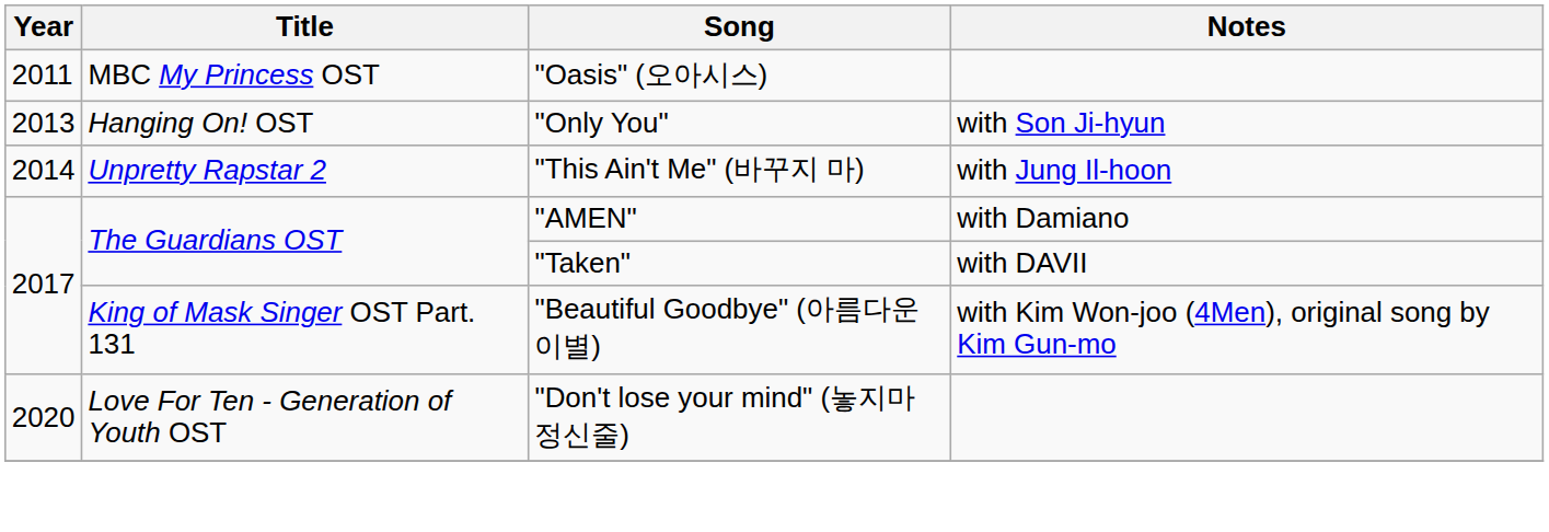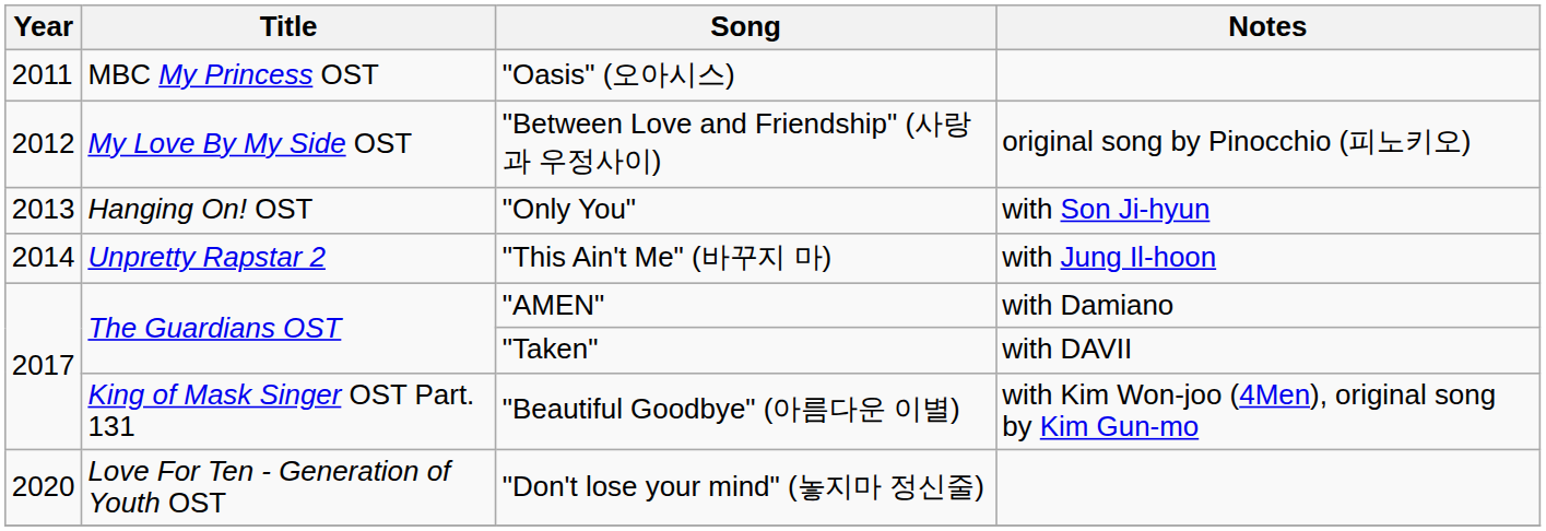 <table class="wikitable">
 <tr>
 <th>Year</th>
 <th>Title</th>
 <th>Song</th>
 <th>Notes</th>
 </tr>
 <tr>
 <td>2011</td>
 <td>MBC <em><a href='#'>My Princess</a></em> OST</td>
 <td>"Oasis" (오아시스)</td>
 <td></td>
+</tr>
+<tr>
+<td>2012</td>
+<td><em><a href='#'>My Love By My Side</a></em> OST</td>
+<td>"Between Love and Friendship" (사랑과 우정사이)</td>
+<td>original song by Pinocchio (피노키오)</td>
 </tr>
 <tr>
 <td>2013</td>
 <td><em>Hanging On!</em> OST</td>
 <td>"Only You"</td>
 <td>with <a href='#'>Son Ji-hyun</a></td>
 </tr>
 <tr>
 <td>2014</td>
 <td><em><a href='#'>Unpretty Rapstar 2</a></em></td>
 <td>"This Ain't Me" (바꾸지 마)</td>
 <td>with <a href='#'>Jung Il-hoon</a></td>
 </tr>
 <tr>
 <td rowspan="3">2017</td>
 <td rowspan="2"><em><a href='#'>The Guardians OST</a></em></td>
 <td>"AMEN"</td>
 <td>with Damiano</td>
 </tr>
 <tr>
 <td>"Taken"</td>
 <td>with DAVII</td>
 </tr>
 <tr>
 <td><em><a href='#'>King of Mask Singer</a></em> OST Part. 131</td>
 <td>"Beautiful Goodbye" (아름다운 이별)</td>
 <td>with Kim Won-joo (<a href='#'>4Men</a>), original song by <a href='#'>Kim Gun-mo</a></td>
 </tr>
 <tr>
 <td>2020</td>
 <td><em>Love For Ten - Generation of Youth</em> OST</td>
 <td>"Don't lose your mind" (놓지마 정신줄)</td>
 <td></td>
 </tr>
 <tr>
 </tr>
 </table>
